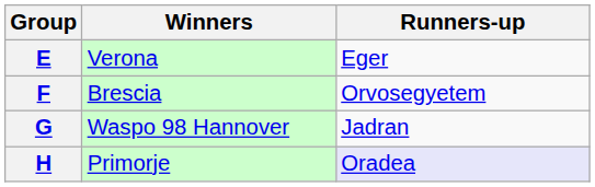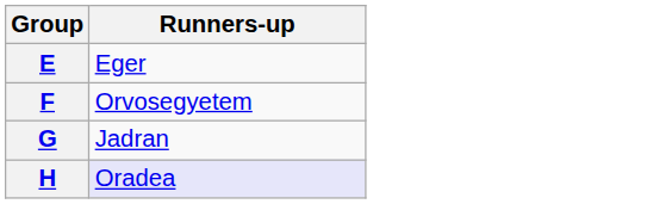 <table class="wikitable">
 <tr>
 <th>Group</th>
-<th width=175>Winners</th>
 <th width=175>Runners-up</th>
 </tr>
 <tr>
 <th><a href='#'>E</a></th>
-<td bgcolor=#ccffcc> <a href='#'>Verona</a></td>
 <td> <a href='#'>Eger</a></td>
 </tr>
 <tr>
 <th><a href='#'>F</a></th>
-<td bgcolor=#ccffcc> <a href='#'>Brescia</a></td>
 <td> <a href='#'>Orvosegyetem</a></td>
 </tr>
 <tr>
 <th><a href='#'>G</a></th>
-<td bgcolor=#ccffcc> <a href='#'>Waspo 98 Hannover</a></td>
 <td> <a href='#'>Jadran</a></td>
 </tr>
 <tr>
 <th><a href='#'>H</a></th>
-<td bgcolor=#ccffcc> <a href='#'>Primorje</a></td>
 <td style="background: lavender;"> <a href='#'>Oradea</a></td>
 </tr>
 </table>
